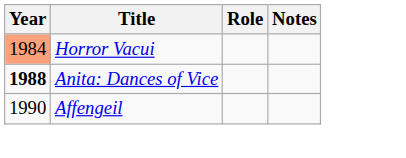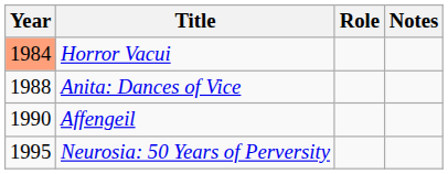 <table class="wikitable sortable">
 <tr>
 <th>Year</th>
 <th>Title</th>
 <th>Role</th>
 <th class="unsortable">Notes</th>
 </tr>
 <tr>
 <td style="background: lightsalmon;">1984</td>
 <td><em><a href='#'>Horror Vacui</a></em></td>
 <td></td>
 <td></td>
 </tr>
 <tr>
-<td><strong>1988</strong></td>
+<td>1988</td>
 <td><em><a href='#'>Anita: Dances of Vice</a></em></td>
 <td></td>
 <td></td>
 </tr>
 <tr>
 <td>1990</td>
 <td><em><a href='#'>Affengeil</a></em></td>
 <td></td>
 <td></td>
 </tr>
+<tr>
+<td>1995</td>
+<td><em><a href='#'>Neurosia: 50 Years of Perversity</a></em></td>
+<td></td>
+<td></td>
+</tr>
 </table>
